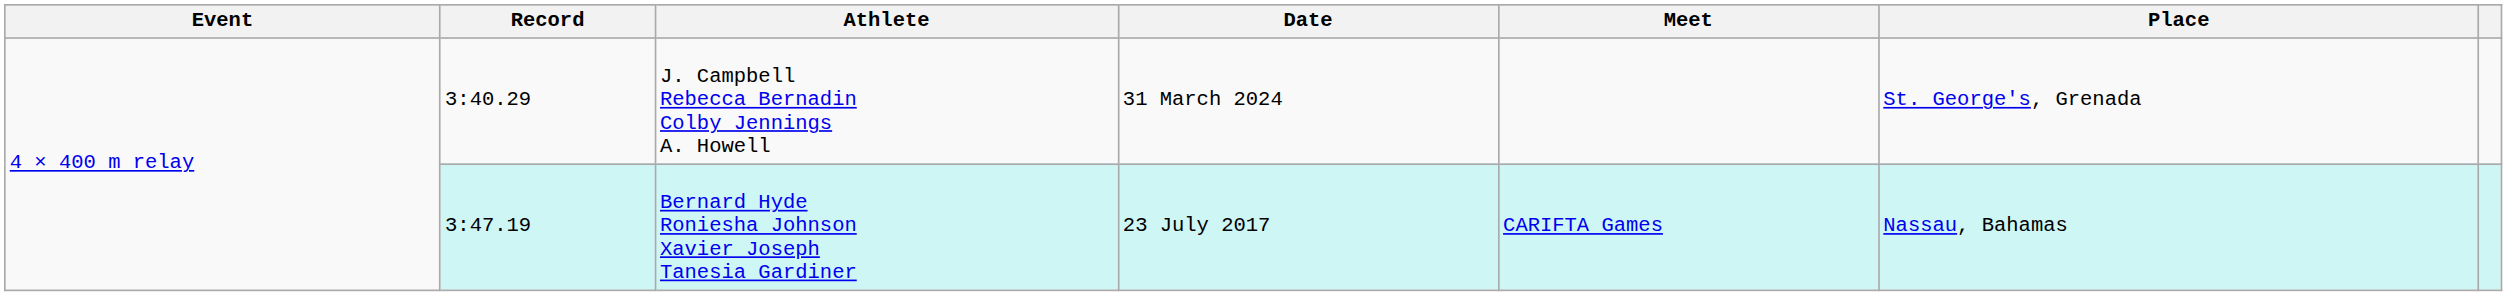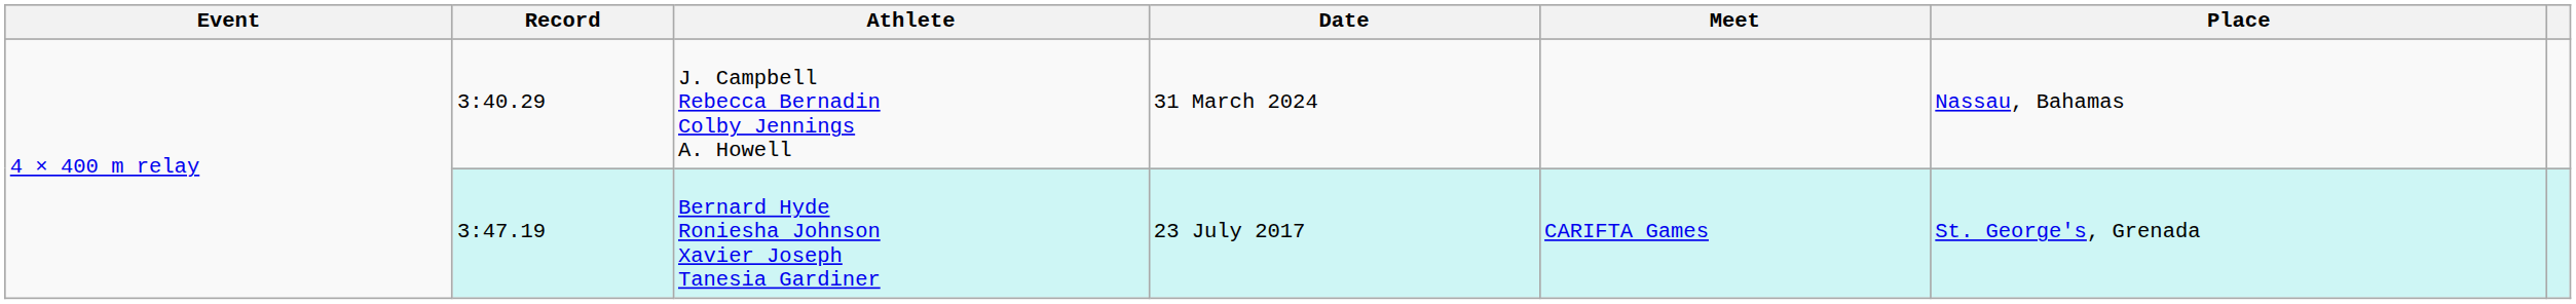 <table class="wikitable" style="font-size: 95%; width: 95%;">
 <tr>
 <th>Event</th>
 <th>Record</th>
 <th>Athlete</th>
 <th>Date</th>
 <th>Meet</th>
 <th>Place</th>
 <th></th>
 </tr>
 <tr>
 <td rowspan=2><a href='#'>4 × 400 m relay</a></td>
 <td>3:40.29</td>
 <td><br>J. Campbell<br><a href='#'>Rebecca Bernadin</a><br><a href='#'>Colby Jennings</a><br>A. Howell</td>
 <td>31 March 2024</td>
 <td></td>
-<td><a href='#'>St. George's</a>, Grenada</td>
+<td><a href='#'>Nassau</a>, Bahamas</td>
 <td></td>
 </tr>
 <tr style="background:#cef6f5;">
 <td>3:47.19</td>
 <td><br><a href='#'>Bernard Hyde</a><br><a href='#'>Roniesha Johnson</a><br><a href='#'>Xavier Joseph</a><br><a href='#'>Tanesia Gardiner</a></td>
 <td>23 July 2017</td>
 <td><a href='#'>CARIFTA Games</a></td>
-<td><a href='#'>Nassau</a>, Bahamas</td>
+<td><a href='#'>St. George's</a>, Grenada</td>
 <td></td>
 </tr>
 </table>
